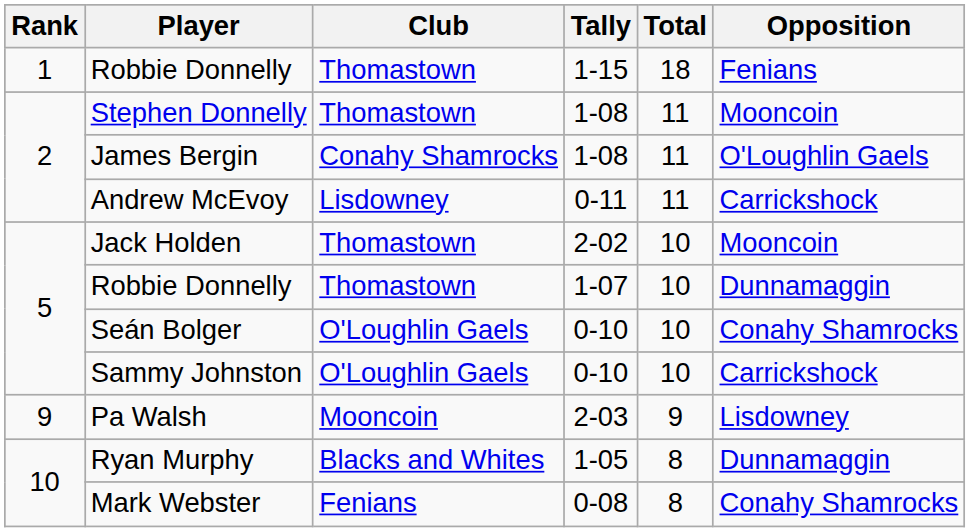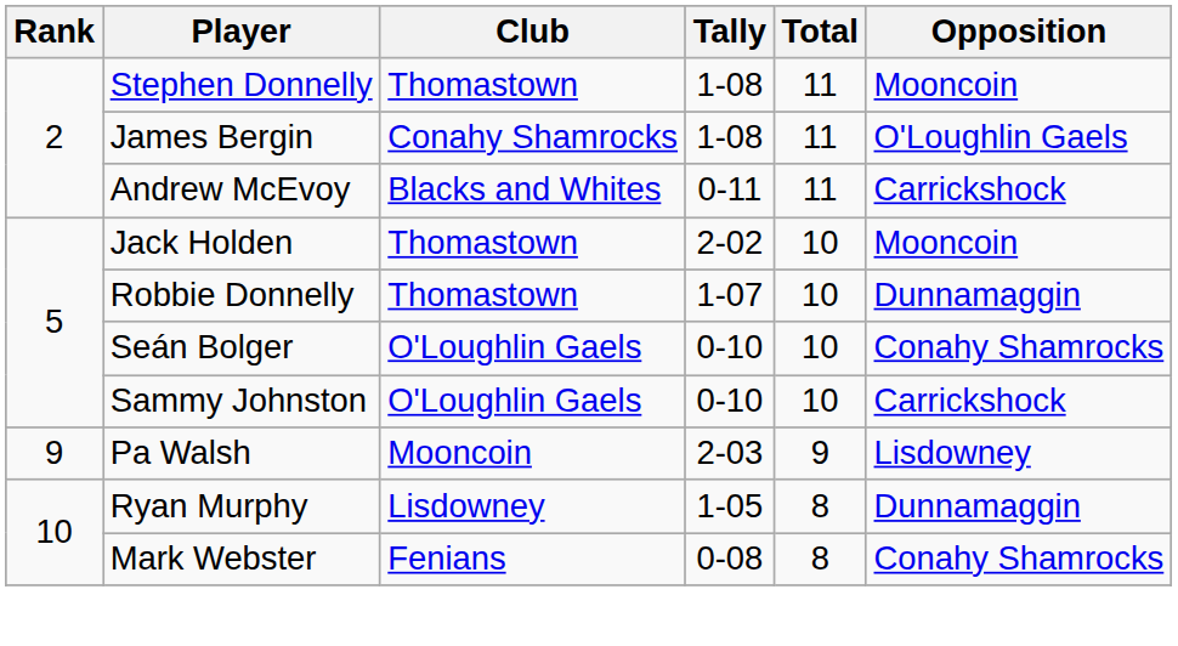 <table class="wikitable">
 <tr>
 <th>Rank</th>
 <th>Player</th>
 <th>Club</th>
 <th>Tally</th>
 <th>Total</th>
 <th>Opposition</th>
-</tr>
-<tr>
-<td rowspan="1" style="text-align:center;">1</td>
-<td>Robbie Donnelly</td>
-<td><a href='#'>Thomastown</a></td>
-<td align=center>1-15</td>
-<td align=center>18</td>
-<td><a href='#'>Fenians</a></td>
 </tr>
 <tr>
 <td rowspan="3" style="text-align:center;">2</td>
 <td><a href='#'>Stephen Donnelly</a></td>
 <td><a href='#'>Thomastown</a></td>
 <td align=center>1-08</td>
 <td align=center>11</td>
 <td><a href='#'>Mooncoin</a></td>
 </tr>
 <tr>
 <td>James Bergin</td>
 <td><a href='#'>Conahy Shamrocks</a></td>
 <td align=center>1-08</td>
 <td align=center>11</td>
 <td><a href='#'>O'Loughlin Gaels</a></td>
 </tr>
 <tr>
 <td>Andrew McEvoy</td>
-<td><a href='#'>Lisdowney</a></td>
+<td><a href='#'>Blacks and Whites</a></td>
 <td align=center>0-11</td>
 <td align=center>11</td>
 <td><a href='#'>Carrickshock</a></td>
 </tr>
 <tr>
 <td rowspan="4" style="text-align:center;">5</td>
 <td>Jack Holden</td>
 <td><a href='#'>Thomastown</a></td>
 <td align=center>2-02</td>
 <td align=center>10</td>
 <td><a href='#'>Mooncoin</a></td>
 </tr>
 <tr>
 <td>Robbie Donnelly</td>
 <td><a href='#'>Thomastown</a></td>
 <td align=center>1-07</td>
 <td align=center>10</td>
 <td><a href='#'>Dunnamaggin</a></td>
 </tr>
 <tr>
 <td>Seán Bolger</td>
 <td><a href='#'>O'Loughlin Gaels</a></td>
 <td align=center>0-10</td>
 <td align=center>10</td>
 <td><a href='#'>Conahy Shamrocks</a></td>
 </tr>
 <tr>
 <td>Sammy Johnston</td>
 <td><a href='#'>O'Loughlin Gaels</a></td>
 <td align=center>0-10</td>
 <td align=center>10</td>
 <td><a href='#'>Carrickshock</a></td>
 </tr>
 <tr>
 <td rowspan="1" style="text-align:center;">9</td>
 <td>Pa Walsh</td>
 <td><a href='#'>Mooncoin</a></td>
 <td align=center>2-03</td>
 <td align=center>9</td>
 <td><a href='#'>Lisdowney</a></td>
 </tr>
 <tr>
 <td rowspan="2" style="text-align:center;">10</td>
 <td>Ryan Murphy</td>
-<td><a href='#'>Blacks and Whites</a></td>
+<td><a href='#'>Lisdowney</a></td>
 <td align=center>1-05</td>
 <td align=center>8</td>
 <td><a href='#'>Dunnamaggin</a></td>
 </tr>
 <tr>
 <td>Mark Webster</td>
 <td><a href='#'>Fenians</a></td>
 <td align=center>0-08</td>
 <td align=center>8</td>
 <td><a href='#'>Conahy Shamrocks</a></td>
 </tr>
 </table>
